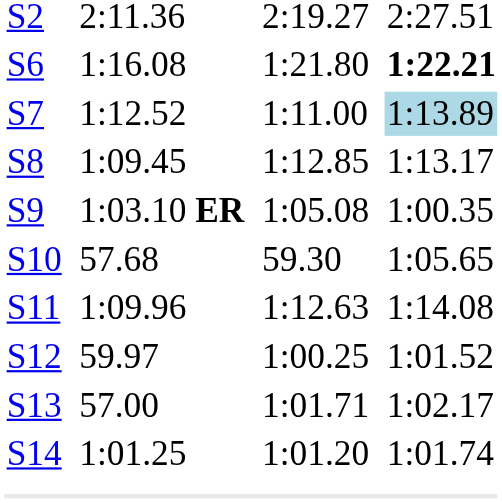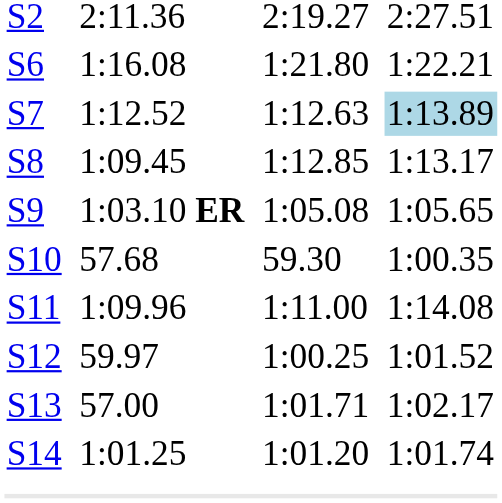 <table>
 <tr>
 <td><a href='#'>S2</a></td>
 <td></td>
 <td>2:11.36</td>
 <td></td>
 <td>2:19.27</td>
 <td></td>
 <td>2:27.51</td>
 </tr>
 <tr>
 <td><a href='#'>S6</a></td>
 <td></td>
 <td>1:16.08</td>
 <td></td>
 <td>1:21.80</td>
 <td></td>
-<td><strong>1:22.21</strong></td>
+<td>1:22.21</td>
 </tr>
 <tr>
 <td><a href='#'>S7</a></td>
 <td></td>
 <td>1:12.52</td>
 <td></td>
-<td>1:11.00</td>
+<td>1:12.63</td>
 <td></td>
 <td style="background: lightblue;">1:13.89</td>
 </tr>
 <tr>
 <td><a href='#'>S8</a></td>
 <td></td>
 <td>1:09.45</td>
 <td></td>
 <td>1:12.85</td>
 <td></td>
 <td>1:13.17</td>
 </tr>
 <tr>
 <td><a href='#'>S9</a></td>
 <td></td>
 <td>1:03.10 <strong>ER</strong></td>
 <td></td>
 <td>1:05.08</td>
 <td></td>
-<td>1:00.35</td>
+<td>1:05.65</td>
 </tr>
 <tr>
 <td><a href='#'>S10</a></td>
 <td></td>
 <td>57.68</td>
 <td></td>
 <td>59.30</td>
 <td></td>
-<td>1:05.65</td>
+<td>1:00.35</td>
 </tr>
 <tr>
 <td><a href='#'>S11</a></td>
 <td></td>
 <td>1:09.96</td>
 <td></td>
-<td>1:12.63</td>
+<td>1:11.00</td>
 <td></td>
 <td>1:14.08</td>
 </tr>
 <tr>
 <td><a href='#'>S12</a></td>
 <td></td>
 <td>59.97</td>
 <td></td>
 <td>1:00.25</td>
 <td></td>
 <td>1:01.52</td>
 </tr>
 <tr>
 <td><a href='#'>S13</a></td>
 <td></td>
 <td>57.00</td>
 <td></td>
 <td>1:01.71</td>
 <td></td>
 <td>1:02.17</td>
 </tr>
 <tr>
 <td><a href='#'>S14</a></td>
 <td></td>
 <td>1:01.25</td>
 <td></td>
 <td>1:01.20</td>
 <td></td>
 <td>1:01.74</td>
 </tr>
 <tr>
 <td colspan=7></td>
 </tr>
 <tr>
 </tr>
 <tr bgcolor= e8e8e8>
 <td colspan=7></td>
 </tr>
 </table>
